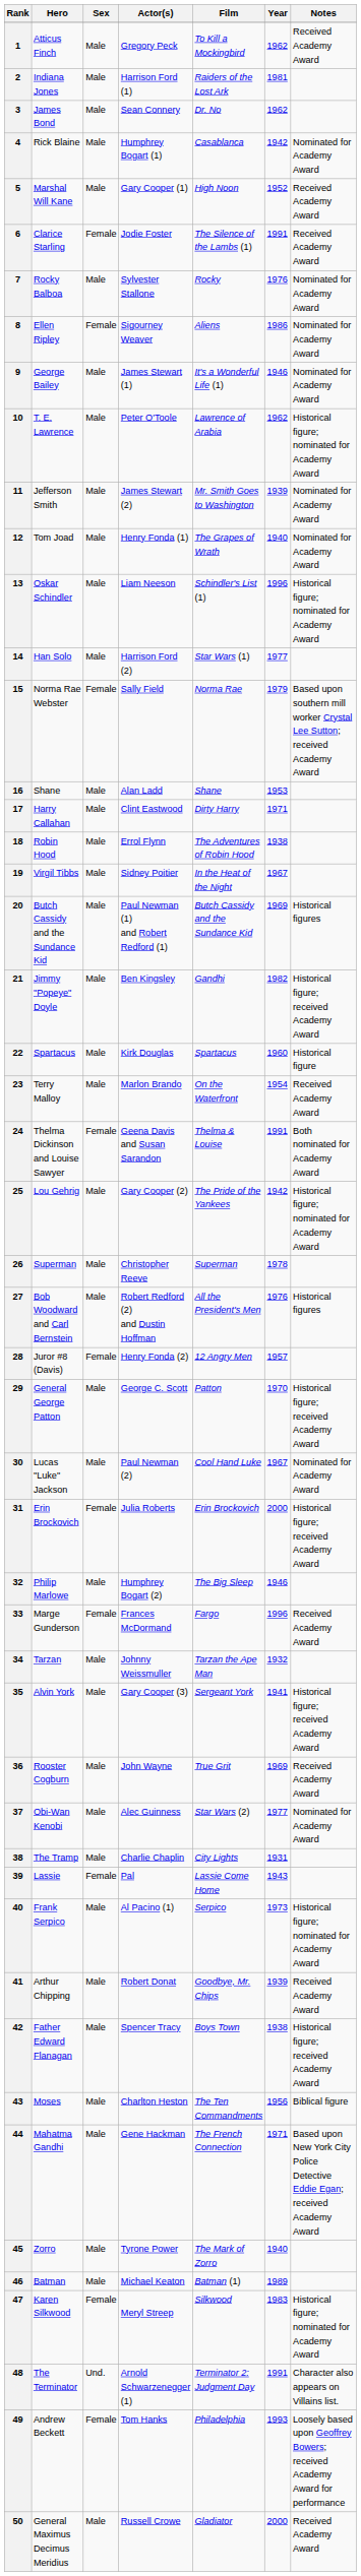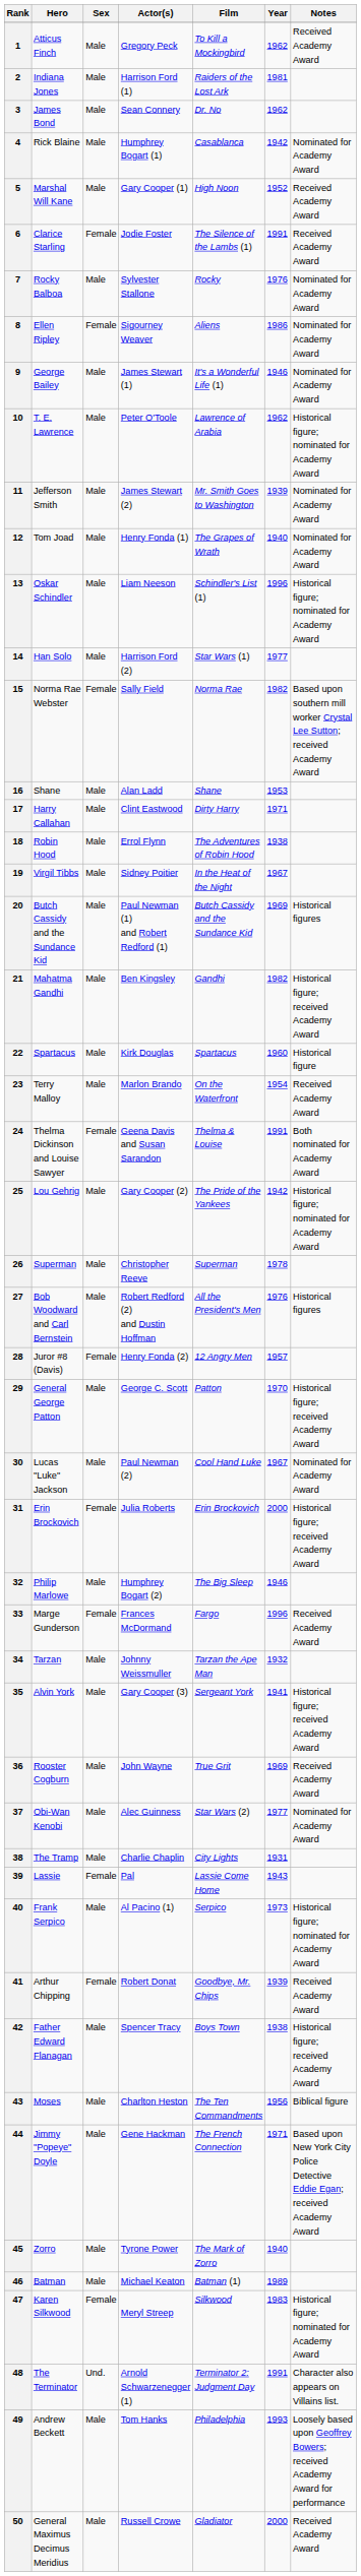 <table class="wikitable sortable" style="font-size:1.00em; line-height:1.5em;">
 <tr valign="top" valign="bottom">
 <th style="width:4%;">Rank</th>
 <th style="width:16%;">Hero</th>
 <th>Sex</th>
 <th style="width:16%;">Actor(s)</th>
 <th style="width:16%;">Film</th>
 <th style="width:8%;">Year</th>
 <th style="width:24%;" class="unsortable">Notes</th>
 </tr>
 <tr valign="top">
 </tr>
 <tr Zero Two From Darling in the Franxx>
 <th>1</th>
 <td data-sort-value="finch"><a href='#'>Atticus Finch</a></td>
 <td>Male</td>
 <td data-sort-value="peck"><a href='#'>Gregory Peck</a></td>
 <td><a href='#'><em>To Kill a Mockingbird</em></a></td>
 <td><a href='#'>1962</a></td>
 <td>Received Academy Award</td>
 </tr>
 <tr valign="top">
 <th>2</th>
 <td data-sort-value="jones"><a href='#'>Indiana Jones</a></td>
 <td>Male</td>
 <td data-sort-value="ford"><a href='#'>Harrison Ford</a> (1)</td>
 <td><em><a href='#'>Raiders of the Lost Ark</a></em></td>
 <td><a href='#'>1981</a></td>
 <td></td>
 </tr>
 <tr valign="top">
 <th>3</th>
 <td data-sort-value="bond"><a href='#'>James Bond</a></td>
 <td>Male</td>
 <td data-sort-value="connery"><a href='#'>Sean Connery</a></td>
 <td><em><a href='#'>Dr. No</a></em></td>
 <td><a href='#'>1962</a></td>
 <td></td>
 </tr>
 <tr valign="top">
 <th>4</th>
 <td data-sort-value="blaine">Rick Blaine</td>
 <td>Male</td>
 <td data-sort-value="bogart"><a href='#'>Humphrey Bogart</a> (1)</td>
 <td><em><a href='#'>Casablanca</a></em></td>
 <td><a href='#'>1942</a></td>
 <td>Nominated for Academy Award</td>
 </tr>
 <tr valign="top">
 <th>5</th>
 <td data-sort-value="kane"><a href='#'>Marshal Will Kane</a></td>
 <td>Male</td>
 <td data-sort-value="cooper"><a href='#'>Gary Cooper</a> (1)</td>
 <td><em><a href='#'>High Noon</a></em></td>
 <td><a href='#'>1952</a></td>
 <td>Received Academy Award</td>
 </tr>
 <tr valign="top">
 <th>6</th>
 <td data-sort-value="starling"><a href='#'>Clarice Starling</a></td>
 <td>Female</td>
 <td data-sort-value="foster"><a href='#'>Jodie Foster</a></td>
 <td data-sort-value="Silence"><em><a href='#'>The Silence of the Lambs</a></em> (1)</td>
 <td><a href='#'>1991</a></td>
 <td>Received Academy Award</td>
 </tr>
 <tr valign="top">
 <th>7</th>
 <td data-sort-value="balboa"><a href='#'>Rocky Balboa</a></td>
 <td>Male</td>
 <td data-sort-value="stallone"><a href='#'>Sylvester Stallone</a></td>
 <td><em><a href='#'>Rocky</a></em></td>
 <td><a href='#'>1976</a></td>
 <td>Nominated for Academy Award</td>
 </tr>
 <tr valign="top">
 <th>8</th>
 <td data-sort-value="ripley"><a href='#'>Ellen Ripley</a></td>
 <td>Female</td>
 <td data-sort-value="weaver"><a href='#'>Sigourney Weaver</a></td>
 <td><em><a href='#'>Aliens</a></em></td>
 <td><a href='#'>1986</a></td>
 <td>Nominated for Academy Award</td>
 </tr>
 <tr valign="top">
 <th>9</th>
 <td data-sort-value="bailey"><a href='#'>George Bailey</a></td>
 <td>Male</td>
 <td data-sort-value="stewart"><a href='#'>James Stewart</a> (1)</td>
 <td><em><a href='#'>It's a Wonderful Life</a></em> (1)</td>
 <td><a href='#'>1946</a></td>
 <td>Nominated for Academy Award</td>
 </tr>
 <tr valign="top">
 <th>10</th>
 <td data-sort-value="lawrence"><a href='#'>T. E. Lawrence</a></td>
 <td>Male</td>
 <td data-sort-value="o'toole"><a href='#'>Peter O'Toole</a></td>
 <td><em><a href='#'>Lawrence of Arabia</a></em></td>
 <td><a href='#'>1962</a></td>
 <td>Historical figure; nominated for Academy Award</td>
 </tr>
 <tr valign="top">
 <th>11</th>
 <td data-sort-value="smith">Jefferson Smith</td>
 <td>Male</td>
 <td data-sort-value="stewart"><a href='#'>James Stewart</a> (2)</td>
 <td><em><a href='#'>Mr. Smith Goes to Washington</a></em></td>
 <td><a href='#'>1939</a></td>
 <td>Nominated for Academy Award</td>
 </tr>
 <tr valign="top">
 <th>12</th>
 <td data-sort-value="joad">Tom Joad</td>
 <td>Male</td>
 <td data-sort-value="fonda"><a href='#'>Henry Fonda</a> (1)</td>
 <td data-sort-value="Grapes"><em><a href='#'>The Grapes of Wrath</a></em></td>
 <td><a href='#'>1940</a></td>
 <td>Nominated for Academy Award</td>
 </tr>
 <tr valign="top">
 <th>13</th>
 <td data-sort-value="schindler"><a href='#'>Oskar Schindler</a></td>
 <td>Male</td>
 <td data-sort-value="neeson"><a href='#'>Liam Neeson</a></td>
 <td><em><a href='#'>Schindler's List</a></em> (1)</td>
 <td><a href='#'>1996</a></td>
 <td>Historical figure; nominated for Academy Award</td>
 </tr>
 <tr valign="top">
 <th>14</th>
 <td data-sort-value="solo"><a href='#'>Han Solo</a></td>
 <td>Male</td>
 <td data-sort-value="ford"><a href='#'>Harrison Ford</a> (2)</td>
 <td><em><a href='#'>Star Wars</a></em> (1)</td>
 <td><a href='#'>1977</a></td>
 <td></td>
 </tr>
 <tr valign="top">
 <th>15</th>
 <td data-sort-value="webster">Norma Rae Webster</td>
 <td>Female</td>
 <td data-sort-value="field"><a href='#'>Sally Field</a></td>
 <td><em><a href='#'>Norma Rae</a></em></td>
-<td><a href='#'>1979</a></td>
+<td><a href='#'>1982</a></td>
 <td>Based upon southern mill worker <a href='#'>Crystal Lee Sutton</a>; received Academy Award</td>
 </tr>
 <tr valign="top">
 <th>16</th>
 <td>Shane</td>
 <td>Male</td>
 <td data-sort-value="ladd"><a href='#'>Alan Ladd</a></td>
 <td><em><a href='#'>Shane</a></em></td>
 <td><a href='#'>1953</a></td>
 <td></td>
 </tr>
 <tr valign="top">
 <th>17</th>
 <td data-sort-value="callahan"><a href='#'>Harry Callahan</a></td>
 <td>Male</td>
 <td data-sort-value="eastwood"><a href='#'>Clint Eastwood</a></td>
 <td><em><a href='#'>Dirty Harry</a></em></td>
 <td><a href='#'>1971</a></td>
 <td></td>
 </tr>
 <tr valign="top">
 <th>18</th>
 <td data-sort-value="hood"><a href='#'>Robin Hood</a></td>
 <td>Male</td>
 <td data-sort-value="flynn"><a href='#'>Errol Flynn</a></td>
 <td data-sort-value="Adventures"><em><a href='#'>The Adventures of Robin Hood</a></em></td>
 <td><a href='#'>1938</a></td>
 <td></td>
 </tr>
 <tr valign="top">
 <th>19</th>
 <td data-sort-value="tibbs"><a href='#'>Virgil Tibbs</a></td>
 <td>Male</td>
 <td data-sort-value="poitier"><a href='#'>Sidney Poitier</a></td>
 <td><em><a href='#'>In the Heat of the Night</a></em></td>
 <td><a href='#'>1967</a></td>
 <td></td>
 </tr>
 <tr valign="top">
 <th>20</th>
 <td data-sort-value="cassidy"><a href='#'>Butch Cassidy</a><br>and the <a href='#'>Sundance Kid</a></td>
 <td>Male</td>
 <td data-sort-value="newman"><a href='#'>Paul Newman</a> (1)<br>and <a href='#'>Robert Redford</a> (1)</td>
 <td><em><a href='#'>Butch Cassidy and the Sundance Kid</a></em></td>
 <td><a href='#'>1969</a></td>
 <td>Historical figures</td>
 </tr>
 <tr valign="top">
 <th>21</th>
-<td data-sort-value="doyle"><a href='#'>Jimmy "Popeye" Doyle</a></td>
+<td data-sort-value="gandhi"><a href='#'>Mahatma Gandhi</a></td>
 <td>Male</td>
 <td data-sort-value="kingsley"><a href='#'>Ben Kingsley</a></td>
 <td><em><a href='#'>Gandhi</a></em></td>
 <td><a href='#'>1982</a></td>
 <td>Historical figure; received Academy Award</td>
 </tr>
 <tr valign="top">
 <th>22</th>
 <td><a href='#'>Spartacus</a></td>
 <td>Male</td>
 <td data-sort-value="douglas"><a href='#'>Kirk Douglas</a></td>
 <td><em><a href='#'>Spartacus</a></em></td>
 <td><a href='#'>1960</a></td>
 <td>Historical figure</td>
 </tr>
 <tr valign="top">
 <th>23</th>
 <td data-sort-value="malloy">Terry Malloy</td>
 <td>Male</td>
 <td data-sort-value="brando"><a href='#'>Marlon Brando</a></td>
 <td><em><a href='#'>On the Waterfront</a></em></td>
 <td><a href='#'>1954</a></td>
 <td>Received Academy Award</td>
 </tr>
 <tr valign="top">
 <th>24</th>
 <td data-sort-value="dickinson">Thelma Dickinson and Louise Sawyer</td>
 <td>Female</td>
 <td data-sort-value="davis"><a href='#'>Geena Davis</a> and <a href='#'>Susan Sarandon</a></td>
 <td><em><a href='#'>Thelma & Louise</a></em></td>
 <td><a href='#'>1991</a></td>
 <td>Both nominated for Academy Award</td>
 </tr>
 <tr valign="top">
 <th>25</th>
 <td data-sort-value="gehrig"><a href='#'>Lou Gehrig</a></td>
 <td>Male</td>
 <td data-sort-value="cooper"><a href='#'>Gary Cooper</a> (2)</td>
 <td data-sort-value="Pride"><em><a href='#'>The Pride of the Yankees</a></em></td>
 <td><a href='#'>1942</a></td>
 <td>Historical figure; nominated for Academy Award</td>
 </tr>
 <tr valign="top">
 <th>26</th>
 <td data-sort-value="superman"><a href='#'>Superman</a></td>
 <td>Male</td>
 <td data-sort-value="reeve"><a href='#'>Christopher Reeve</a></td>
 <td><em><a href='#'>Superman</a></em></td>
 <td><a href='#'>1978</a></td>
 <td></td>
 </tr>
 <tr valign="top">
 <th>27</th>
 <td data-sort-value="bernstein"><a href='#'>Bob Woodward</a><br>and <a href='#'>Carl Bernstein</a></td>
 <td>Male</td>
 <td data-sort-value="redford"><a href='#'>Robert Redford</a> (2)<br>and <a href='#'>Dustin Hoffman</a></td>
 <td><em><a href='#'>All the President's Men</a></em></td>
 <td><a href='#'>1976</a></td>
 <td>Historical figures</td>
 </tr>
 <tr valign="top">
 <th>28</th>
 <td>Juror #8 (Davis)</td>
 <td>Female</td>
 <td data-sort-value="fonda"><a href='#'>Henry Fonda</a> (2)</td>
 <td><em><a href='#'>12 Angry Men</a></em></td>
 <td><a href='#'>1957</a></td>
 <td></td>
 </tr>
 <tr valign="top">
 <th>29</th>
 <td data-sort-value="patton"><a href='#'>General George Patton</a></td>
 <td>Male</td>
 <td data-sort-value="scott"><a href='#'>George C. Scott</a></td>
 <td><em><a href='#'>Patton</a></em></td>
 <td><a href='#'>1970</a></td>
 <td>Historical figure; received Academy Award</td>
 </tr>
 <tr valign="top">
 <th>30</th>
 <td data-sort-value="jackson">Lucas "Luke" Jackson</td>
 <td>Male</td>
 <td data-sort-value="newman"><a href='#'>Paul Newman</a> (2)</td>
 <td><em><a href='#'>Cool Hand Luke</a></em></td>
 <td><a href='#'>1967</a></td>
 <td>Nominated for Academy Award</td>
 </tr>
 <tr valign="top">
 <th>31</th>
 <td data-sort-value="brockovich"><a href='#'>Erin Brockovich</a></td>
 <td>Female</td>
 <td data-sort-value="roberts"><a href='#'>Julia Roberts</a></td>
 <td><em><a href='#'>Erin Brockovich</a></em></td>
 <td><a href='#'>2000</a></td>
 <td>Historical figure; received Academy Award</td>
 </tr>
 <tr valign="top">
 <th>32</th>
 <td data-sort-value="marlowe"><a href='#'>Philip Marlowe</a></td>
 <td>Male</td>
 <td data-sort-value="bogart"><a href='#'>Humphrey Bogart</a> (2)</td>
 <td data-sort-value="Big"><em><a href='#'>The Big Sleep</a></em></td>
 <td><a href='#'>1946</a></td>
 <td></td>
 </tr>
 <tr valign="top">
 <th>33</th>
 <td data-sort-value="gunderson">Marge Gunderson</td>
 <td>Female</td>
 <td data-sort-value="mcdormand"><a href='#'>Frances McDormand</a></td>
 <td><em><a href='#'>Fargo</a></em></td>
 <td><a href='#'>1996</a></td>
 <td>Received Academy Award</td>
 </tr>
 <tr valign="top">
 <th>34</th>
 <td><a href='#'>Tarzan</a></td>
 <td>Male</td>
 <td data-sort-value="weissmuller"><a href='#'>Johnny Weissmuller</a></td>
 <td><em><a href='#'>Tarzan the Ape Man</a></em></td>
 <td><a href='#'>1932</a></td>
 <td></td>
 </tr>
 <tr valign="top">
 <th>35</th>
 <td data-sort-value="york"><a href='#'>Alvin York</a></td>
 <td>Male</td>
 <td data-sort-value="cooper"><a href='#'>Gary Cooper</a> (3)</td>
 <td><em><a href='#'>Sergeant York</a></em></td>
 <td><a href='#'>1941</a></td>
 <td>Historical figure; received Academy Award</td>
 </tr>
 <tr valign="top">
 <th>36</th>
 <td data-sort-value="cogburn"><a href='#'>Rooster Cogburn</a></td>
 <td>Male</td>
 <td data-sort-value="wayne"><a href='#'>John Wayne</a></td>
 <td><em><a href='#'>True Grit</a></em></td>
 <td><a href='#'>1969</a></td>
 <td>Received Academy Award</td>
 </tr>
 <tr valign="top">
 <th>37</th>
 <td><a href='#'>Obi-Wan Kenobi</a></td>
 <td>Male</td>
 <td data-sort-value="guinness"><a href='#'>Alec Guinness</a></td>
 <td><em><a href='#'>Star Wars</a></em> (2)</td>
 <td><a href='#'>1977</a></td>
 <td>Nominated for Academy Award</td>
 </tr>
 <tr valign="top">
 <th>38</th>
 <td data-sort-value="Tramp"><a href='#'>The Tramp</a></td>
 <td>Male</td>
 <td data-sort-value="chaplin"><a href='#'>Charlie Chaplin</a></td>
 <td><em><a href='#'>City Lights</a></em></td>
 <td><a href='#'>1931</a></td>
 <td></td>
 </tr>
 <tr valign="top">
 <th>39</th>
 <td><a href='#'>Lassie</a></td>
 <td>Female</td>
 <td><a href='#'>Pal</a></td>
 <td><em><a href='#'>Lassie Come Home</a></em></td>
 <td><a href='#'>1943</a></td>
 <td></td>
 </tr>
 <tr valign="top">
 <th>40</th>
 <td data-sort-value="serpico"><a href='#'>Frank Serpico</a></td>
 <td>Male</td>
 <td data-sort-value="pacino"><a href='#'>Al Pacino</a> (1)</td>
 <td><em><a href='#'>Serpico</a></em></td>
 <td><a href='#'>1973</a></td>
 <td>Historical figure; nominated for Academy Award</td>
 </tr>
 <tr valign="top">
 <th>41</th>
 <td data-sort-value="chipping">Arthur Chipping</td>
-<td>Male</td>
+<td>Female</td>
 <td data-sort-value="donat"><a href='#'>Robert Donat</a></td>
 <td><em><a href='#'>Goodbye, Mr. Chips</a></em></td>
 <td><a href='#'>1939</a></td>
 <td>Received Academy Award</td>
 </tr>
 <tr valign="top">
 <th>42</th>
 <td data-sort-value="edward"><a href='#'>Father Edward Flanagan</a></td>
 <td>Male</td>
 <td data-sort-value="tracy"><a href='#'>Spencer Tracy</a></td>
 <td><em><a href='#'>Boys Town</a></em></td>
 <td><a href='#'>1938</a></td>
 <td>Historical figure; received Academy Award</td>
 </tr>
 <tr valign="top">
 <th>43</th>
 <td><a href='#'>Moses</a></td>
 <td>Male</td>
 <td data-sort-value="heston"><a href='#'>Charlton Heston</a></td>
 <td data-sort-value="Ten"><em><a href='#'>The Ten Commandments</a></em></td>
 <td><a href='#'>1956</a></td>
 <td>Biblical figure</td>
 </tr>
 <tr valign="top">
 <th>44</th>
-<td data-sort-value="gandhi"><a href='#'>Mahatma Gandhi</a></td>
+<td data-sort-value="doyle"><a href='#'>Jimmy "Popeye" Doyle</a></td>
 <td>Male</td>
 <td data-sort-value="hackman"><a href='#'>Gene Hackman</a></td>
 <td data-sort-value="French"><em><a href='#'>The French Connection</a></em></td>
 <td><a href='#'>1971</a></td>
 <td>Based upon New York City Police Detective <a href='#'>Eddie Egan</a>; received Academy Award</td>
 </tr>
 <tr valign="top">
 <th>45</th>
 <td><a href='#'>Zorro</a></td>
 <td>Male</td>
 <td data-sort-value="power"><a href='#'>Tyrone Power</a></td>
 <td data-sort-value="Mark"><em><a href='#'>The Mark of Zorro</a></em></td>
 <td><a href='#'>1940</a></td>
 <td></td>
 </tr>
 <tr valign="top">
 <th>46</th>
 <td data-sort-value="batman"><a href='#'>Batman</a></td>
 <td>Male</td>
 <td data-sort-value="keaton"><a href='#'>Michael Keaton</a></td>
 <td><em><a href='#'>Batman</a></em> (1)</td>
 <td><a href='#'>1989</a></td>
 <td></td>
 </tr>
 <tr valign="top">
 <th>47</th>
 <td data-sort-value="silkwood"><a href='#'>Karen Silkwood</a></td>
 <td>Female</td>
 <td data-sort-value="streep"><br><a href='#'>Meryl Streep</a></td>
 <td><em><a href='#'>Silkwood</a></em></td>
 <td><a href='#'>1983</a></td>
 <td>Historical figure; nominated for Academy Award</td>
 </tr>
 <tr valign="top">
 <th>48</th>
 <td><a href='#'>The Terminator</a></td>
 <td>Und.</td>
 <td data-sort-value="schwarzenegger"><a href='#'>Arnold Schwarzenegger</a> (1)</td>
 <td><em><a href='#'>Terminator 2: Judgment Day</a></em></td>
 <td><a href='#'>1991</a></td>
 <td>Character also appears on Villains list.</td>
 </tr>
 <tr valign="top">
 <th>49</th>
 <td data-sort-value="beckett">Andrew Beckett</td>
-<td>Female</td>
+<td>Male</td>
 <td data-sort-value="hanks"><a href='#'>Tom Hanks</a></td>
 <td><em><a href='#'>Philadelphia</a></em></td>
 <td><a href='#'>1993</a></td>
 <td>Loosely based upon <a href='#'>Geoffrey Bowers</a>; received Academy Award for performance</td>
 </tr>
 <tr valign="top">
 <th>50</th>
 <td data-sort-value="meridius">General Maximus Decimus Meridius</td>
 <td>Male</td>
 <td data-sort-value="crowe"><a href='#'>Russell Crowe</a></td>
 <td><em><a href='#'>Gladiator</a></em></td>
 <td><a href='#'>2000</a></td>
 <td>Received Academy Award</td>
 </tr>
 </table>
